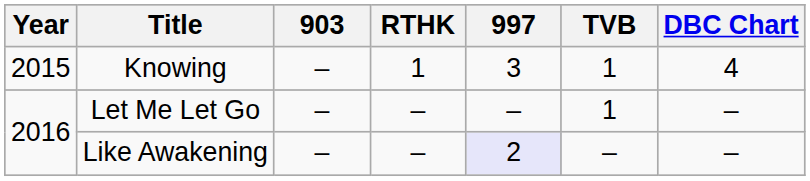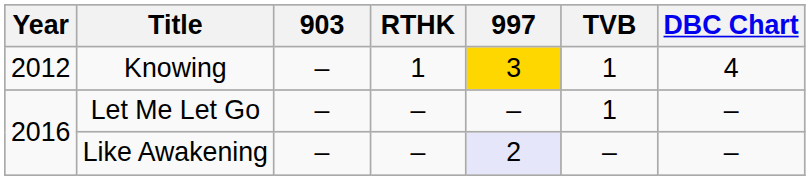 <table class="wikitable">
 <tr>
 <th>Year</th>
 <th>Title</th>
 <th width="50">903 <br></th>
 <th width="50">RTHK <br></th>
 <th width="50">997 <br></th>
 <th width="50">TVB <br></th>
 <th><a href='#'>DBC Chart</a></th>
 </tr>
 <tr align="center">
-<td>2015</td>
+<td>2012</td>
 <td>Knowing</td>
 <td>–</td>
 <td>1</td>
-<td>3</td>
+<td style="background: gold;">3</td>
 <td>1</td>
 <td>4</td>
 </tr>
 <tr align="center">
 <td rowspan="2">2016</td>
 <td>Let Me Let Go</td>
 <td>–</td>
 <td>–</td>
 <td>–</td>
 <td>1</td>
 <td>–</td>
 </tr>
 <tr align="center">
 <td>Like Awakening</td>
 <td>–</td>
 <td>–</td>
 <td style="background: lavender;">2</td>
 <td>–</td>
 <td>–</td>
 </tr>
 </table>
